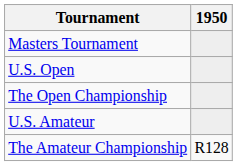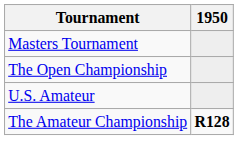 <table class="wikitable" style="font-size:95%;text-align:center;">
 <tr>
 <th>Tournament</th>
 <th>1950</th>
 </tr>
 <tr>
 <td align=left><a href='#'>Masters Tournament</a></td>
-<td style="background:#eeeeee;"></td>
-</tr>
-<tr>
-<td align=left><a href='#'>U.S. Open</a></td>
 <td style="background:#eeeeee;"></td>
 </tr>
 <tr>
 <td align=left><a href='#'>The Open Championship</a></td>
 <td style="background:#eeeeee;"></td>
 </tr>
 <tr>
 <td align=left><a href='#'>U.S. Amateur</a></td>
 <td style="background:#eeeeee;"></td>
 </tr>
 <tr>
 <td align=left><a href='#'>The Amateur Championship</a></td>
-<td>R128</td>
+<td><strong>R128</strong></td>
 </tr>
 </table>
